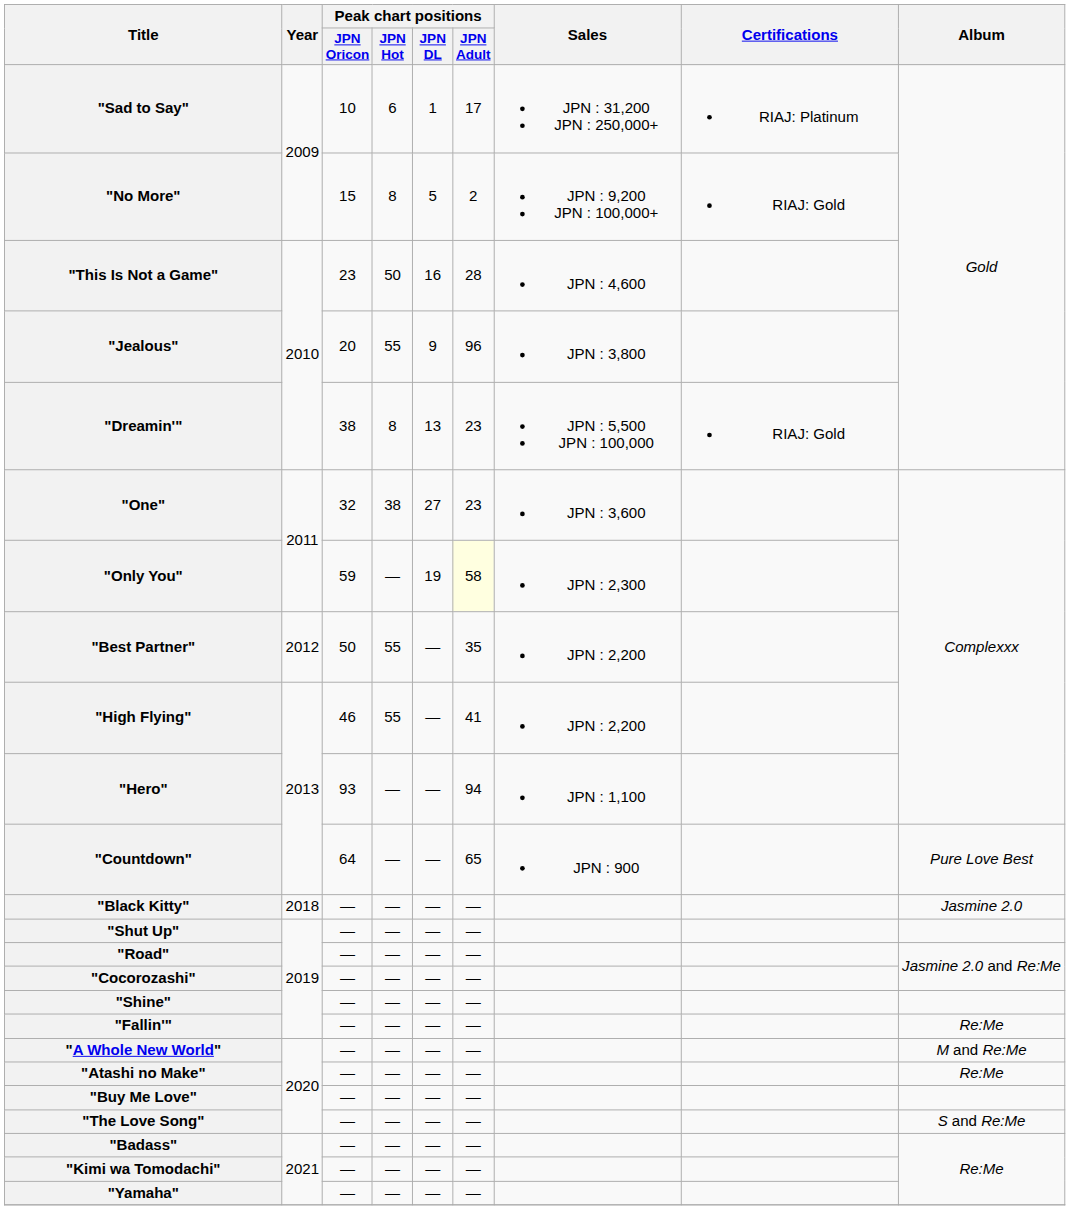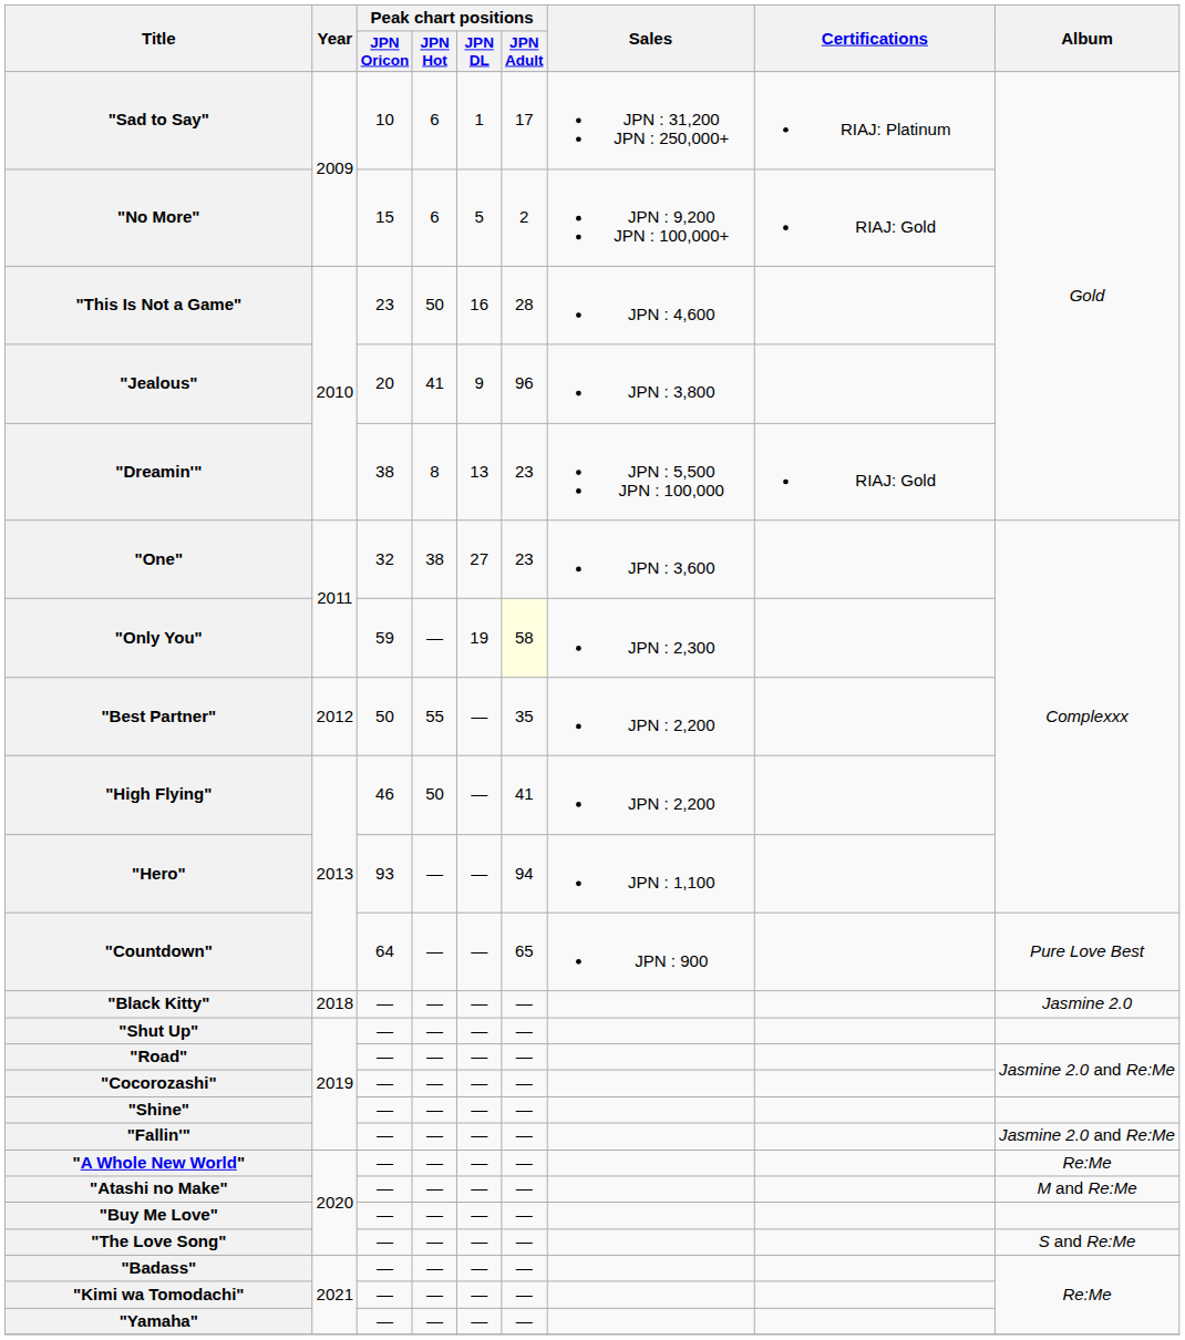 <table class="wikitable plainrowheaders" style="text-align:center;">
 <tr>
 <th scope="col" rowspan="2" style="width:18em;">Title</th>
 <th scope="col" rowspan="2">Year</th>
 <th scope="col" colspan="4">Peak chart positions</th>
 <th scope="col" rowspan="2" style="width:12em;">Sales</th>
 <th scope="col" rowspan="2" style="width:14em;"><a href='#'>Certifications</a></th>
 <th scope="col" rowspan="2">Album</th>
 </tr>
 <tr>
 <th scope="col" style="width:2.5em;font-size:90%;"><a href='#'>JPN<br>Oricon</a><br></th>
 <th scope="col" style="width:2.5em;font-size:90%;"><a href='#'>JPN<br>Hot</a><br></th>
 <th scope="col" style="width:2.5em;font-size:90%;"><a href='#'>JPN<br>DL</a></th>
 <th scope="col" style="width:2.5em;font-size:90%;"><a href='#'>JPN<br>Adult</a><br></th>
 </tr>
 <tr>
 <th scope="row">"Sad to Say"</th>
 <td rowspan="2">2009</td>
 <td>10</td>
 <td>6</td>
 <td>1</td>
 <td>17</td>
 <td><br><ul><li>JPN : 31,200</li><li>JPN : 250,000+</li></ul></td>
 <td><br><ul><li>RIAJ: Platinum</li></ul></td>
 <td rowspan="5"><em>Gold</em></td>
 </tr>
 <tr>
 <th scope="row">"No More"</th>
 <td>15</td>
-<td>8</td>
+<td>6</td>
 <td>5</td>
 <td>2</td>
 <td><br><ul><li>JPN : 9,200</li><li>JPN : 100,000+</li></ul></td>
 <td><br><ul><li>RIAJ: Gold</li></ul></td>
 </tr>
 <tr>
 <th scope="row">"This Is Not a Game"</th>
 <td rowspan="3">2010</td>
 <td>23</td>
 <td>50</td>
 <td>16</td>
 <td>28</td>
 <td><br><ul><li>JPN : 4,600</li></ul></td>
 <td></td>
 </tr>
 <tr>
 <th scope="row">"Jealous"</th>
 <td>20</td>
-<td>55</td>
+<td>41</td>
 <td>9</td>
 <td>96</td>
 <td><br><ul><li>JPN : 3,800</li></ul></td>
 <td></td>
 </tr>
 <tr>
 <th scope="row">"Dreamin'"</th>
 <td>38</td>
 <td>8</td>
 <td>13</td>
 <td>23</td>
 <td><br><ul><li>JPN : 5,500</li><li>JPN : 100,000</li></ul></td>
 <td><br><ul><li>RIAJ: Gold</li></ul></td>
 </tr>
 <tr>
 <th scope="row">"One"</th>
 <td rowspan="2">2011</td>
 <td>32</td>
 <td>38</td>
 <td>27</td>
 <td>23</td>
 <td><br><ul><li>JPN : 3,600</li></ul></td>
 <td></td>
 <td rowspan="5"><em>Complexxx</em></td>
 </tr>
 <tr>
 <th scope="row">"Only You"</th>
 <td>59</td>
 <td>—</td>
 <td>19</td>
 <td style="background: lightyellow;">58</td>
 <td><br><ul><li>JPN : 2,300</li></ul></td>
 <td></td>
 </tr>
 <tr>
 <th scope="row">"Best Partner"</th>
 <td rowspan="1">2012</td>
 <td>50</td>
 <td>55</td>
 <td>—</td>
 <td>35</td>
 <td><br><ul><li>JPN : 2,200</li></ul></td>
 <td></td>
 </tr>
 <tr>
 <th scope="row">"High Flying"</th>
 <td rowspan="3">2013</td>
 <td>46</td>
-<td>55</td>
+<td>50</td>
 <td>—</td>
 <td>41</td>
 <td><br><ul><li>JPN : 2,200</li></ul></td>
 <td></td>
 </tr>
 <tr>
 <th scope="row">"Hero"</th>
 <td>93</td>
 <td>—</td>
 <td>—</td>
 <td>94</td>
 <td><br><ul><li>JPN : 1,100</li></ul></td>
 <td></td>
 </tr>
 <tr>
 <th scope="row">"Countdown"</th>
 <td>64</td>
 <td>—</td>
 <td>—</td>
 <td>65</td>
 <td><br><ul><li>JPN : 900</li></ul></td>
 <td></td>
 <td><em>Pure Love Best</em></td>
 </tr>
 <tr>
 <th scope="row">"Black Kitty"</th>
 <td>2018</td>
 <td>—</td>
 <td>—</td>
 <td>—</td>
 <td>—</td>
 <td></td>
 <td></td>
 <td><em>Jasmine 2.0</em></td>
 </tr>
 <tr>
 <th scope="row">"Shut Up"<br></th>
 <td rowspan="5">2019</td>
 <td>—</td>
 <td>—</td>
 <td>—</td>
 <td>—</td>
 <td></td>
 <td></td>
 <td></td>
 </tr>
 <tr>
 <th scope="row">"Road"</th>
 <td>—</td>
 <td>—</td>
 <td>—</td>
 <td>—</td>
 <td></td>
 <td></td>
 <td rowspan="2"><em>Jasmine 2.0</em> and <em>Re:Me</em></td>
 </tr>
 <tr>
 <th scope="row">"Cocorozashi"<br></th>
 <td>—</td>
 <td>—</td>
 <td>—</td>
 <td>—</td>
 <td></td>
 <td></td>
 </tr>
 <tr>
 <th scope="row">"Shine"<br></th>
 <td>—</td>
 <td>—</td>
 <td>—</td>
 <td>—</td>
 <td></td>
 <td></td>
 <td></td>
 </tr>
 <tr>
 <th scope="row">"Fallin'"<br></th>
 <td>—</td>
 <td>—</td>
 <td>—</td>
 <td>—</td>
 <td></td>
 <td></td>
-<td><em>Re:Me</em></td>
+<td><em>Jasmine 2.0</em> and <em>Re:Me</em></td>
 </tr>
 <tr>
 <th scope="row">"<a href='#'>A Whole New World</a>"</th>
 <td rowspan="4">2020</td>
 <td>—</td>
 <td>—</td>
 <td>—</td>
 <td>—</td>
 <td></td>
 <td></td>
-<td><em>M</em> and <em>Re:Me</em></td>
+<td><em>Re:Me</em></td>
 </tr>
 <tr>
 <th scope="row">"Atashi no Make"</th>
 <td>—</td>
 <td>—</td>
 <td>—</td>
 <td>—</td>
 <td></td>
 <td></td>
-<td><em>Re:Me</em></td>
+<td><em>M</em> and <em>Re:Me</em></td>
 </tr>
 <tr>
 <th scope="row">"Buy Me Love"<br></th>
 <td>—</td>
 <td>—</td>
 <td>—</td>
 <td>—</td>
 <td></td>
 <td></td>
 <td></td>
 </tr>
 <tr>
 <th scope="row">"The Love Song"</th>
 <td>—</td>
 <td>—</td>
 <td>—</td>
 <td>—</td>
 <td></td>
 <td></td>
 <td><em>S</em> and <em>Re:Me</em></td>
 </tr>
 <tr>
 <th scope="row">"Badass"<br></th>
 <td rowspan="3">2021</td>
 <td>—</td>
 <td>—</td>
 <td>—</td>
 <td>—</td>
 <td></td>
 <td></td>
 <td rowspan="3"><em>Re:Me</em></td>
 </tr>
 <tr>
 <th scope="row">"Kimi wa Tomodachi"</th>
 <td>—</td>
 <td>—</td>
 <td>—</td>
 <td>—</td>
 <td></td>
 <td></td>
 </tr>
 <tr>
 <th scope="row">"Yamaha"</th>
 <td>—</td>
 <td>—</td>
 <td>—</td>
 <td>—</td>
 <td></td>
 <td></td>
 </tr>
 <tr>
 </tr>
 </table>
